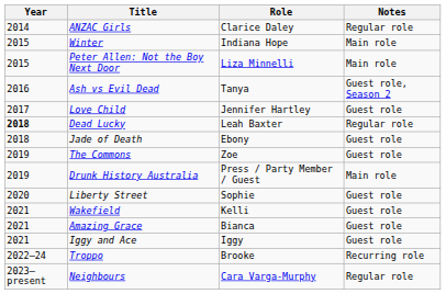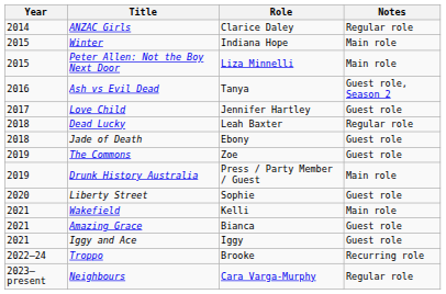 <table class="wikitable sortable">
 <tr>
 <th>Year</th>
 <th>Title</th>
 <th>Role</th>
 <th class="unsortable">Notes</th>
 </tr>
 <tr>
 <td>2014</td>
 <td><em><a href='#'>ANZAC Girls</a></em></td>
 <td>Clarice Daley</td>
 <td>Regular role</td>
 </tr>
 <tr>
 <td>2015</td>
 <td><em><a href='#'>Winter</a></em></td>
 <td>Indiana Hope</td>
 <td>Main role</td>
 </tr>
 <tr>
 <td>2015</td>
 <td><em><a href='#'>Peter Allen: Not the Boy Next Door</a></em></td>
 <td><a href='#'>Liza Minnelli</a></td>
 <td>Main role</td>
 </tr>
 <tr>
 <td>2016</td>
 <td><em><a href='#'>Ash vs Evil Dead</a></em></td>
 <td>Tanya</td>
 <td>Guest role, <a href='#'>Season 2</a></td>
 </tr>
 <tr>
 <td>2017</td>
 <td><em><a href='#'>Love Child</a></em></td>
 <td>Jennifer Hartley</td>
 <td>Guest role</td>
 </tr>
 <tr>
-<td><strong>2018</strong></td>
+<td>2018</td>
 <td><em><a href='#'>Dead Lucky</a></em></td>
 <td>Leah Baxter</td>
 <td>Regular role</td>
 </tr>
 <tr>
 <td>2018</td>
 <td><em>Jade of Death</em></td>
 <td>Ebony</td>
 <td>Guest role</td>
 </tr>
 <tr>
 <td>2019</td>
 <td><em><a href='#'>The Commons</a></em></td>
 <td>Zoe</td>
 <td>Guest role</td>
 </tr>
 <tr>
 <td>2019</td>
 <td><em><a href='#'>Drunk History Australia</a></em></td>
 <td>Press / Party Member / Guest</td>
 <td>Main role</td>
 </tr>
 <tr>
 <td>2020</td>
 <td><em>Liberty Street</em></td>
 <td>Sophie</td>
 <td>Guest role</td>
 </tr>
 <tr>
 <td>2021</td>
 <td><em><a href='#'>Wakefield</a></em></td>
 <td>Kelli</td>
-<td>Guest role</td>
+<td>Main role</td>
 </tr>
 <tr>
 <td>2021</td>
 <td><em><a href='#'>Amazing Grace</a></em></td>
 <td>Bianca</td>
 <td>Guest role</td>
 </tr>
 <tr>
 <td>2021</td>
 <td><em>Iggy and Ace</em></td>
 <td>Iggy</td>
 <td>Guest role</td>
 </tr>
 <tr>
 <td>2022–24</td>
 <td><em><a href='#'>Troppo</a></em></td>
 <td>Brooke</td>
 <td>Recurring role</td>
 </tr>
 <tr>
 <td>2023–present</td>
 <td><em><a href='#'>Neighbours</a></em></td>
 <td><a href='#'>Cara Varga-Murphy</a></td>
 <td>Regular role</td>
 </tr>
 </table>
